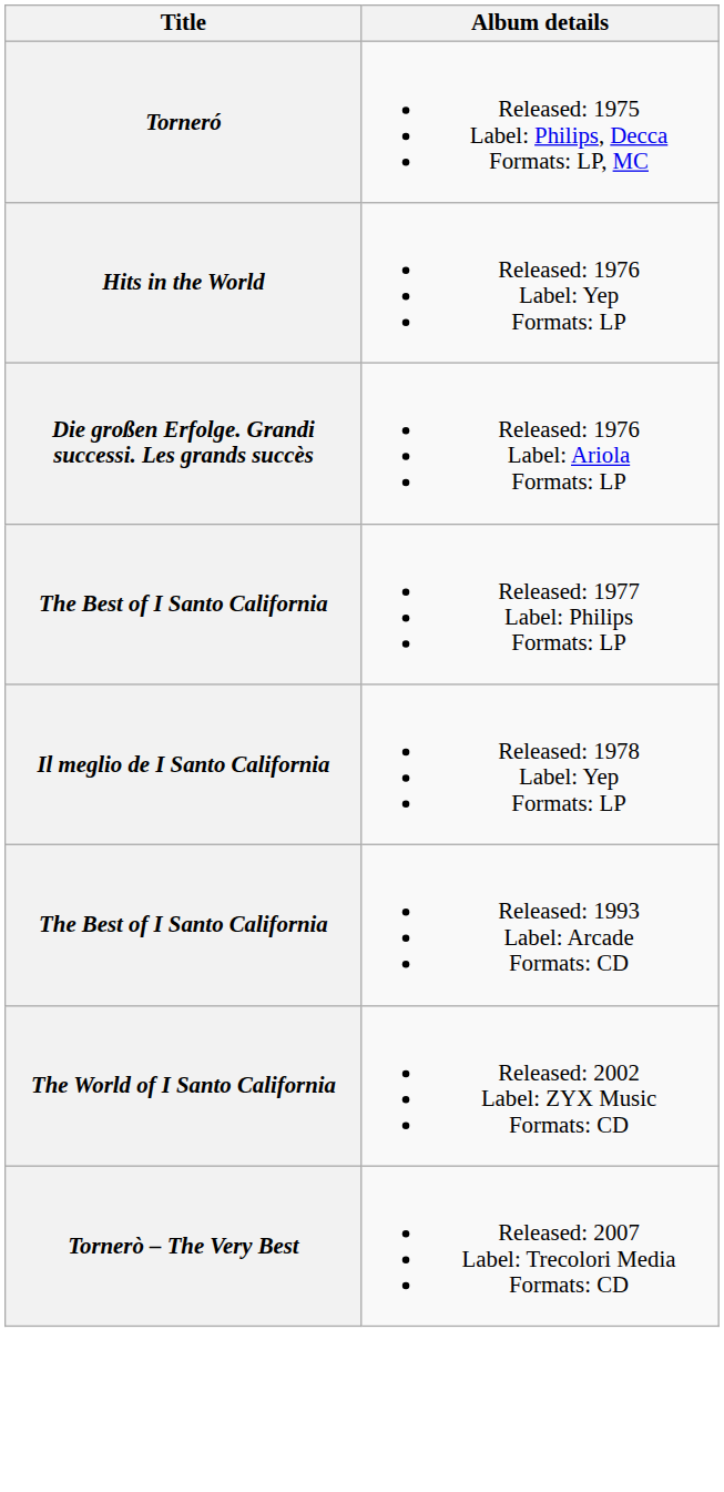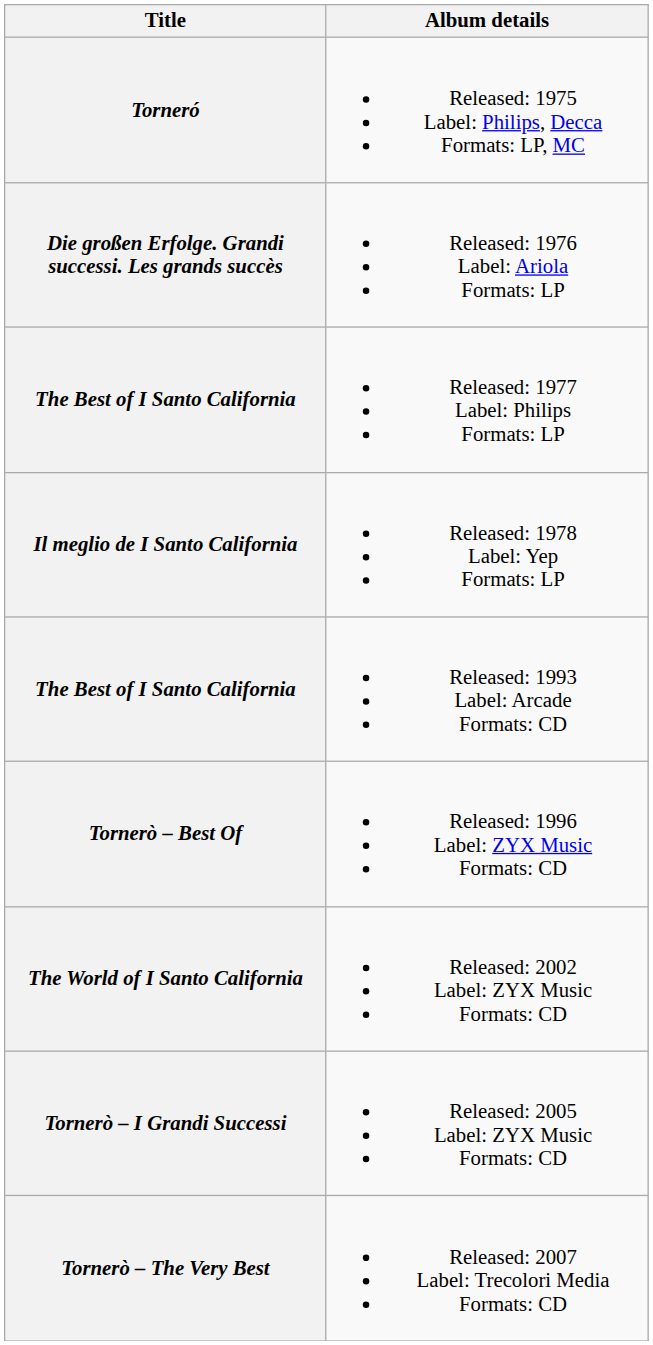 <table class="wikitable plainrowheaders" style="text-align:center;">
 <tr>
 <th scope="col" style="width:15em;">Title</th>
 <th scope="col" style="width:15em;">Album details</th>
 </tr>
 <tr>
 <th scope="row"><em>Torneró</em></th>
 <td><br><ul><li>Released: 1975</li><li>Label: <a href='#'>Philips</a>, <a href='#'>Decca</a></li><li>Formats: LP, <a href='#'>MC</a></li></ul></td>
-</tr>
-<tr>
-<th scope="row"><em>Hits in the World</em></th>
-<td><br><ul><li>Released: 1976</li><li>Label: Yep</li><li>Formats: LP</li></ul></td>
 </tr>
 <tr>
 <th scope="row"><em>Die großen Erfolge. Grandi successi. Les grands succès</em></th>
 <td><br><ul><li>Released: 1976</li><li>Label: <a href='#'>Ariola</a></li><li>Formats: LP</li></ul></td>
 </tr>
 <tr>
 <th scope="row"><em>The Best of I Santo California</em></th>
 <td><br><ul><li>Released: 1977</li><li>Label: Philips</li><li>Formats: LP</li></ul></td>
 </tr>
 <tr>
 <th scope="row"><em>Il meglio de I Santo California</em></th>
 <td><br><ul><li>Released: 1978</li><li>Label: Yep</li><li>Formats: LP</li></ul></td>
 </tr>
 <tr>
 <th scope="row"><em>The Best of I Santo California</em></th>
 <td><br><ul><li>Released: 1993</li><li>Label: Arcade</li><li>Formats: CD</li></ul></td>
 </tr>
 <tr>
+<th scope="row"><em>Tornerò – Best Of</em></th>
+<td><br><ul><li>Released: 1996</li><li>Label: <a href='#'>ZYX Music</a></li><li>Formats: CD</li></ul></td>
+</tr>
+<tr>
 <th scope="row"><em>The World of I Santo California</em></th>
 <td><br><ul><li>Released: 2002</li><li>Label: ZYX Music</li><li>Formats: CD</li></ul></td>
+</tr>
+<tr>
+<th scope="row"><em>Tornerò – I Grandi Successi</em></th>
+<td><br><ul><li>Released: 2005</li><li>Label: ZYX Music</li><li>Formats: CD</li></ul></td>
 </tr>
 <tr>
 <th scope="row"><em>Tornerò – The Very Best</em></th>
 <td><br><ul><li>Released: 2007</li><li>Label: Trecolori Media</li><li>Formats: CD</li></ul></td>
 </tr>
 </table>
